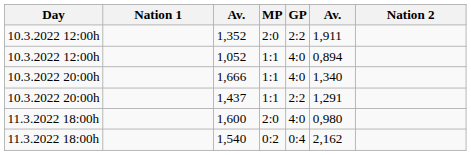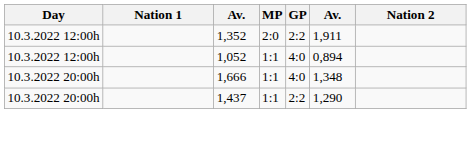 <table class="wikitable" style="text-align:left">
 <tr>
 <th>Day</th>
 <th style="width:8em">Nation 1</th>
 <th style="width:3em">Av.</th>
 <th style="width:1em">MP</th>
 <th style="width:1em">GP</th>
 <th style="width:3em">Av.</th>
 <th style="width:8em">Nation 2</th>
 </tr>
 <tr>
 <td>10.3.2022 12:00h</td>
 <td style="text-align:left"></td>
 <td>1,352</td>
 <td>2:0</td>
 <td>2:2</td>
 <td>1,911</td>
 <td></td>
 </tr>
 <tr>
 <td>10.3.2022 12:00h</td>
 <td style="text-align:left"></td>
 <td>1,052</td>
 <td>1:1</td>
 <td>4:0</td>
 <td>0,894</td>
 <td></td>
 </tr>
 <tr>
 <td>10.3.2022 20:00h</td>
 <td style="text-align:left"></td>
 <td>1,666</td>
 <td>1:1</td>
 <td>4:0</td>
-<td>1,340</td>
+<td>1,348</td>
 <td></td>
 </tr>
 <tr>
 <td>10.3.2022 20:00h</td>
 <td style="text-align:left"></td>
 <td>1,437</td>
 <td>1:1</td>
 <td>2:2</td>
-<td>1,291</td>
-<td></td>
-</tr>
-<tr>
-<td>11.3.2022 18:00h</td>
-<td style="text-align:left"></td>
-<td>1,600</td>
-<td>2:0</td>
-<td>4:0</td>
-<td>0,980</td>
-<td></td>
-</tr>
-<tr>
-<td>11.3.2022 18:00h</td>
-<td style="text-align:left"></td>
-<td>1,540</td>
-<td>0:2</td>
-<td>0:4</td>
-<td>2,162</td>
+<td>1,290</td>
 <td></td>
 </tr>
 </table>
